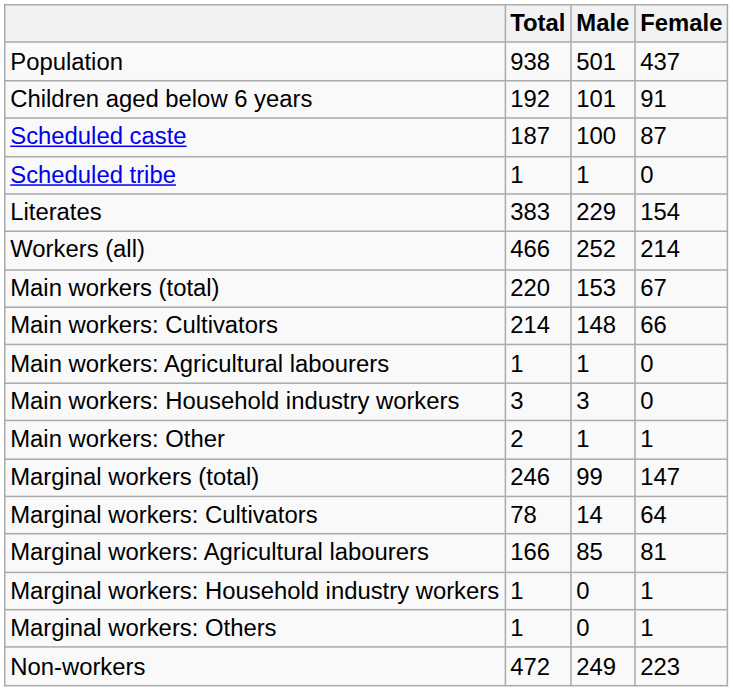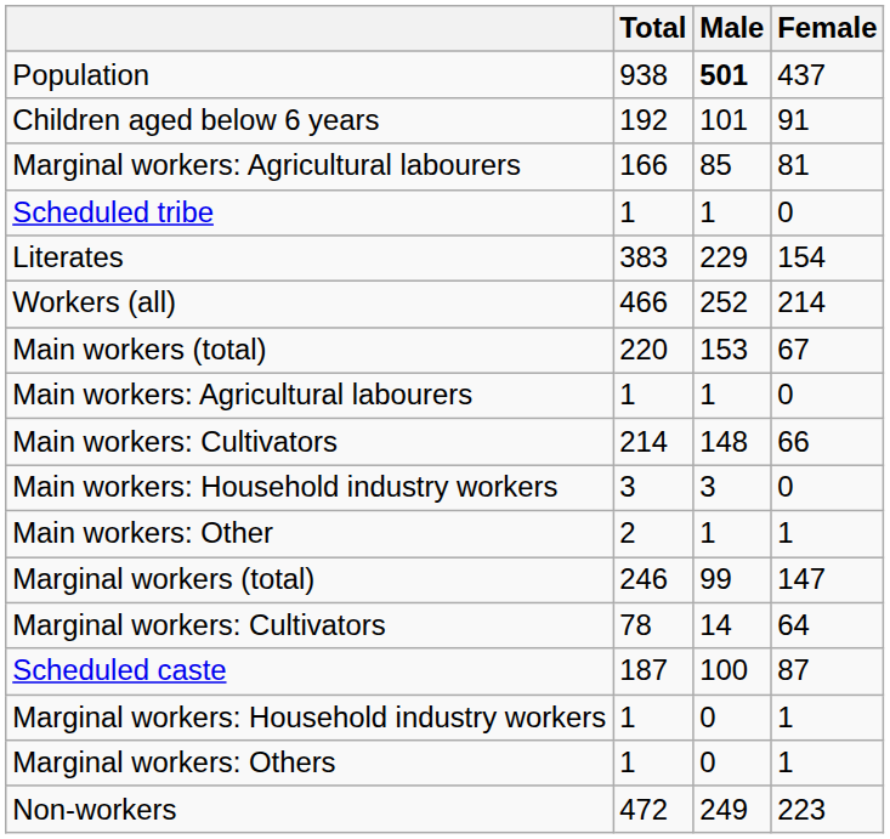 <table class="wikitable sortable">
 <tr>
 <th></th>
 <th>Total</th>
 <th>Male</th>
 <th>Female</th>
 </tr>
 <tr>
 <td>Population</td>
 <td>938</td>
-<td>501</td>
+<td><strong>501</strong></td>
 <td>437</td>
 </tr>
 <tr>
 <td>Children aged below 6 years</td>
 <td>192</td>
 <td>101</td>
 <td>91</td>
 </tr>
 <tr>
-<td><a href='#'>Scheduled caste</a></td>
-<td>187</td>
-<td>100</td>
-<td>87</td>
+<td>Marginal workers: Agricultural labourers</td>
+<td>166</td>
+<td>85</td>
+<td>81</td>
 </tr>
 <tr>
 <td><a href='#'>Scheduled tribe</a></td>
 <td>1</td>
 <td>1</td>
 <td>0</td>
 </tr>
 <tr>
 <td>Literates</td>
 <td>383</td>
 <td>229</td>
 <td>154</td>
 </tr>
 <tr>
 <td>Workers (all)</td>
 <td>466</td>
 <td>252</td>
 <td>214</td>
 </tr>
 <tr>
 <td>Main workers (total)</td>
 <td>220</td>
 <td>153</td>
 <td>67</td>
 </tr>
 <tr>
+<td>Main workers: Agricultural labourers</td>
+<td>1</td>
+<td>1</td>
+<td>0</td>
+</tr>
+<tr>
 <td>Main workers: Cultivators</td>
 <td>214</td>
 <td>148</td>
 <td>66</td>
-</tr>
-<tr>
-<td>Main workers: Agricultural labourers</td>
-<td>1</td>
-<td>1</td>
-<td>0</td>
 </tr>
 <tr>
 <td>Main workers: Household industry workers</td>
 <td>3</td>
 <td>3</td>
 <td>0</td>
 </tr>
 <tr>
 <td>Main workers: Other</td>
 <td>2</td>
 <td>1</td>
 <td>1</td>
 </tr>
 <tr>
 <td>Marginal workers (total)</td>
 <td>246</td>
 <td>99</td>
 <td>147</td>
 </tr>
 <tr>
 <td>Marginal workers: Cultivators</td>
 <td>78</td>
 <td>14</td>
 <td>64</td>
 </tr>
 <tr>
-<td>Marginal workers: Agricultural labourers</td>
-<td>166</td>
-<td>85</td>
-<td>81</td>
+<td><a href='#'>Scheduled caste</a></td>
+<td>187</td>
+<td>100</td>
+<td>87</td>
 </tr>
 <tr>
 <td>Marginal workers: Household industry workers</td>
 <td>1</td>
 <td>0</td>
 <td>1</td>
 </tr>
 <tr>
 <td>Marginal workers: Others</td>
 <td>1</td>
 <td>0</td>
 <td>1</td>
 </tr>
 <tr>
 <td>Non-workers</td>
 <td>472</td>
 <td>249</td>
 <td>223</td>
 </tr>
 </table>
